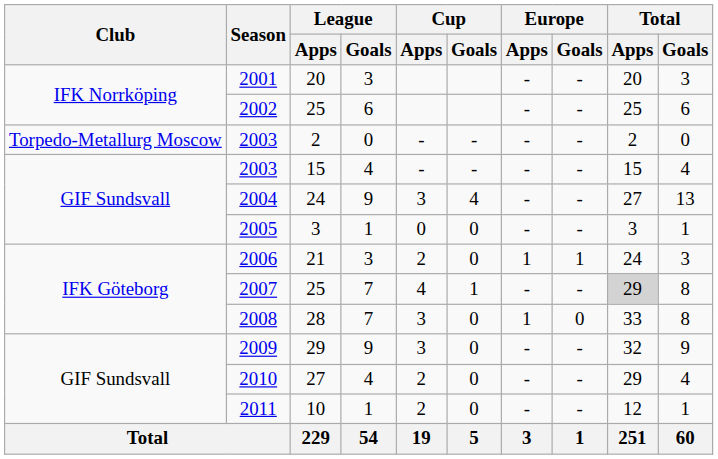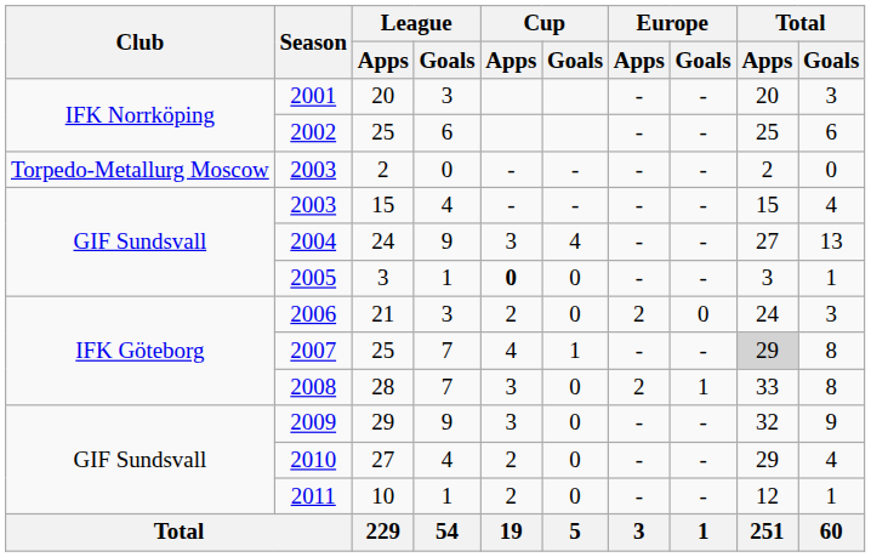 <table class="wikitable" style="text-align:center">
 <tr>
 <th rowspan="2">Club</th>
 <th rowspan="2">Season</th>
 <th colspan="2">League</th>
 <th colspan="2">Cup</th>
 <th colspan="2">Europe</th>
 <th colspan="2">Total</th>
 </tr>
 <tr>
 <th>Apps</th>
 <th>Goals</th>
 <th>Apps</th>
 <th>Goals</th>
 <th>Apps</th>
 <th>Goals</th>
 <th>Apps</th>
 <th>Goals</th>
 </tr>
 <tr>
 <td rowspan="2"><a href='#'>IFK Norrköping</a></td>
 <td><a href='#'>2001</a></td>
 <td>20</td>
 <td>3</td>
 <td></td>
 <td></td>
 <td>-</td>
 <td>-</td>
 <td>20</td>
 <td>3</td>
 </tr>
 <tr>
 <td><a href='#'>2002</a></td>
 <td>25</td>
 <td>6</td>
 <td></td>
 <td></td>
 <td>-</td>
 <td>-</td>
 <td>25</td>
 <td>6</td>
 </tr>
 <tr>
 <td><a href='#'>Torpedo-Metallurg Moscow</a></td>
 <td><a href='#'>2003</a></td>
 <td>2</td>
 <td>0</td>
 <td>-</td>
 <td>-</td>
 <td>-</td>
 <td>-</td>
 <td>2</td>
 <td>0</td>
 </tr>
 <tr>
 <td rowspan="3"><a href='#'>GIF Sundsvall</a></td>
 <td><a href='#'>2003</a></td>
 <td>15</td>
 <td>4</td>
 <td>-</td>
 <td>-</td>
 <td>-</td>
 <td>-</td>
 <td>15</td>
 <td>4</td>
 </tr>
 <tr>
 <td><a href='#'>2004</a></td>
 <td>24</td>
 <td>9</td>
 <td>3</td>
 <td>4</td>
 <td>-</td>
 <td>-</td>
 <td>27</td>
 <td>13</td>
 </tr>
 <tr>
 <td><a href='#'>2005</a></td>
 <td>3</td>
 <td>1</td>
-<td>0</td>
+<td><strong>0</strong></td>
 <td>0</td>
 <td>-</td>
 <td>-</td>
 <td>3</td>
 <td>1</td>
 </tr>
 <tr>
 <td rowspan="3"><a href='#'>IFK Göteborg</a></td>
 <td><a href='#'>2006</a></td>
 <td>21</td>
 <td>3</td>
 <td>2</td>
 <td>0</td>
-<td>1</td>
-<td>1</td>
+<td>2</td>
+<td>0</td>
 <td>24</td>
 <td>3</td>
 </tr>
 <tr>
 <td><a href='#'>2007</a></td>
 <td>25</td>
 <td>7</td>
 <td>4</td>
 <td>1</td>
 <td>-</td>
 <td>-</td>
 <td style="background: lightgrey;">29</td>
 <td>8</td>
 </tr>
 <tr>
 <td><a href='#'>2008</a></td>
 <td>28</td>
 <td>7</td>
 <td>3</td>
 <td>0</td>
+<td>2</td>
 <td>1</td>
-<td>0</td>
 <td>33</td>
 <td>8</td>
 </tr>
 <tr>
 <td rowspan="3">GIF Sundsvall</td>
 <td><a href='#'>2009</a></td>
 <td>29</td>
 <td>9</td>
 <td>3</td>
 <td>0</td>
 <td>-</td>
 <td>-</td>
 <td>32</td>
 <td>9</td>
 </tr>
 <tr>
 <td><a href='#'>2010</a></td>
 <td>27</td>
 <td>4</td>
 <td>2</td>
 <td>0</td>
 <td>-</td>
 <td>-</td>
 <td>29</td>
 <td>4</td>
 </tr>
 <tr>
 <td><a href='#'>2011</a></td>
 <td>10</td>
 <td>1</td>
 <td>2</td>
 <td>0</td>
 <td>-</td>
 <td>-</td>
 <td>12</td>
 <td>1</td>
 </tr>
 <tr>
 <th colspan="2">Total</th>
 <th>229</th>
 <th>54</th>
 <th>19</th>
 <th>5</th>
 <th>3</th>
 <th>1</th>
 <th>251</th>
 <th>60</th>
 </tr>
 </table>
